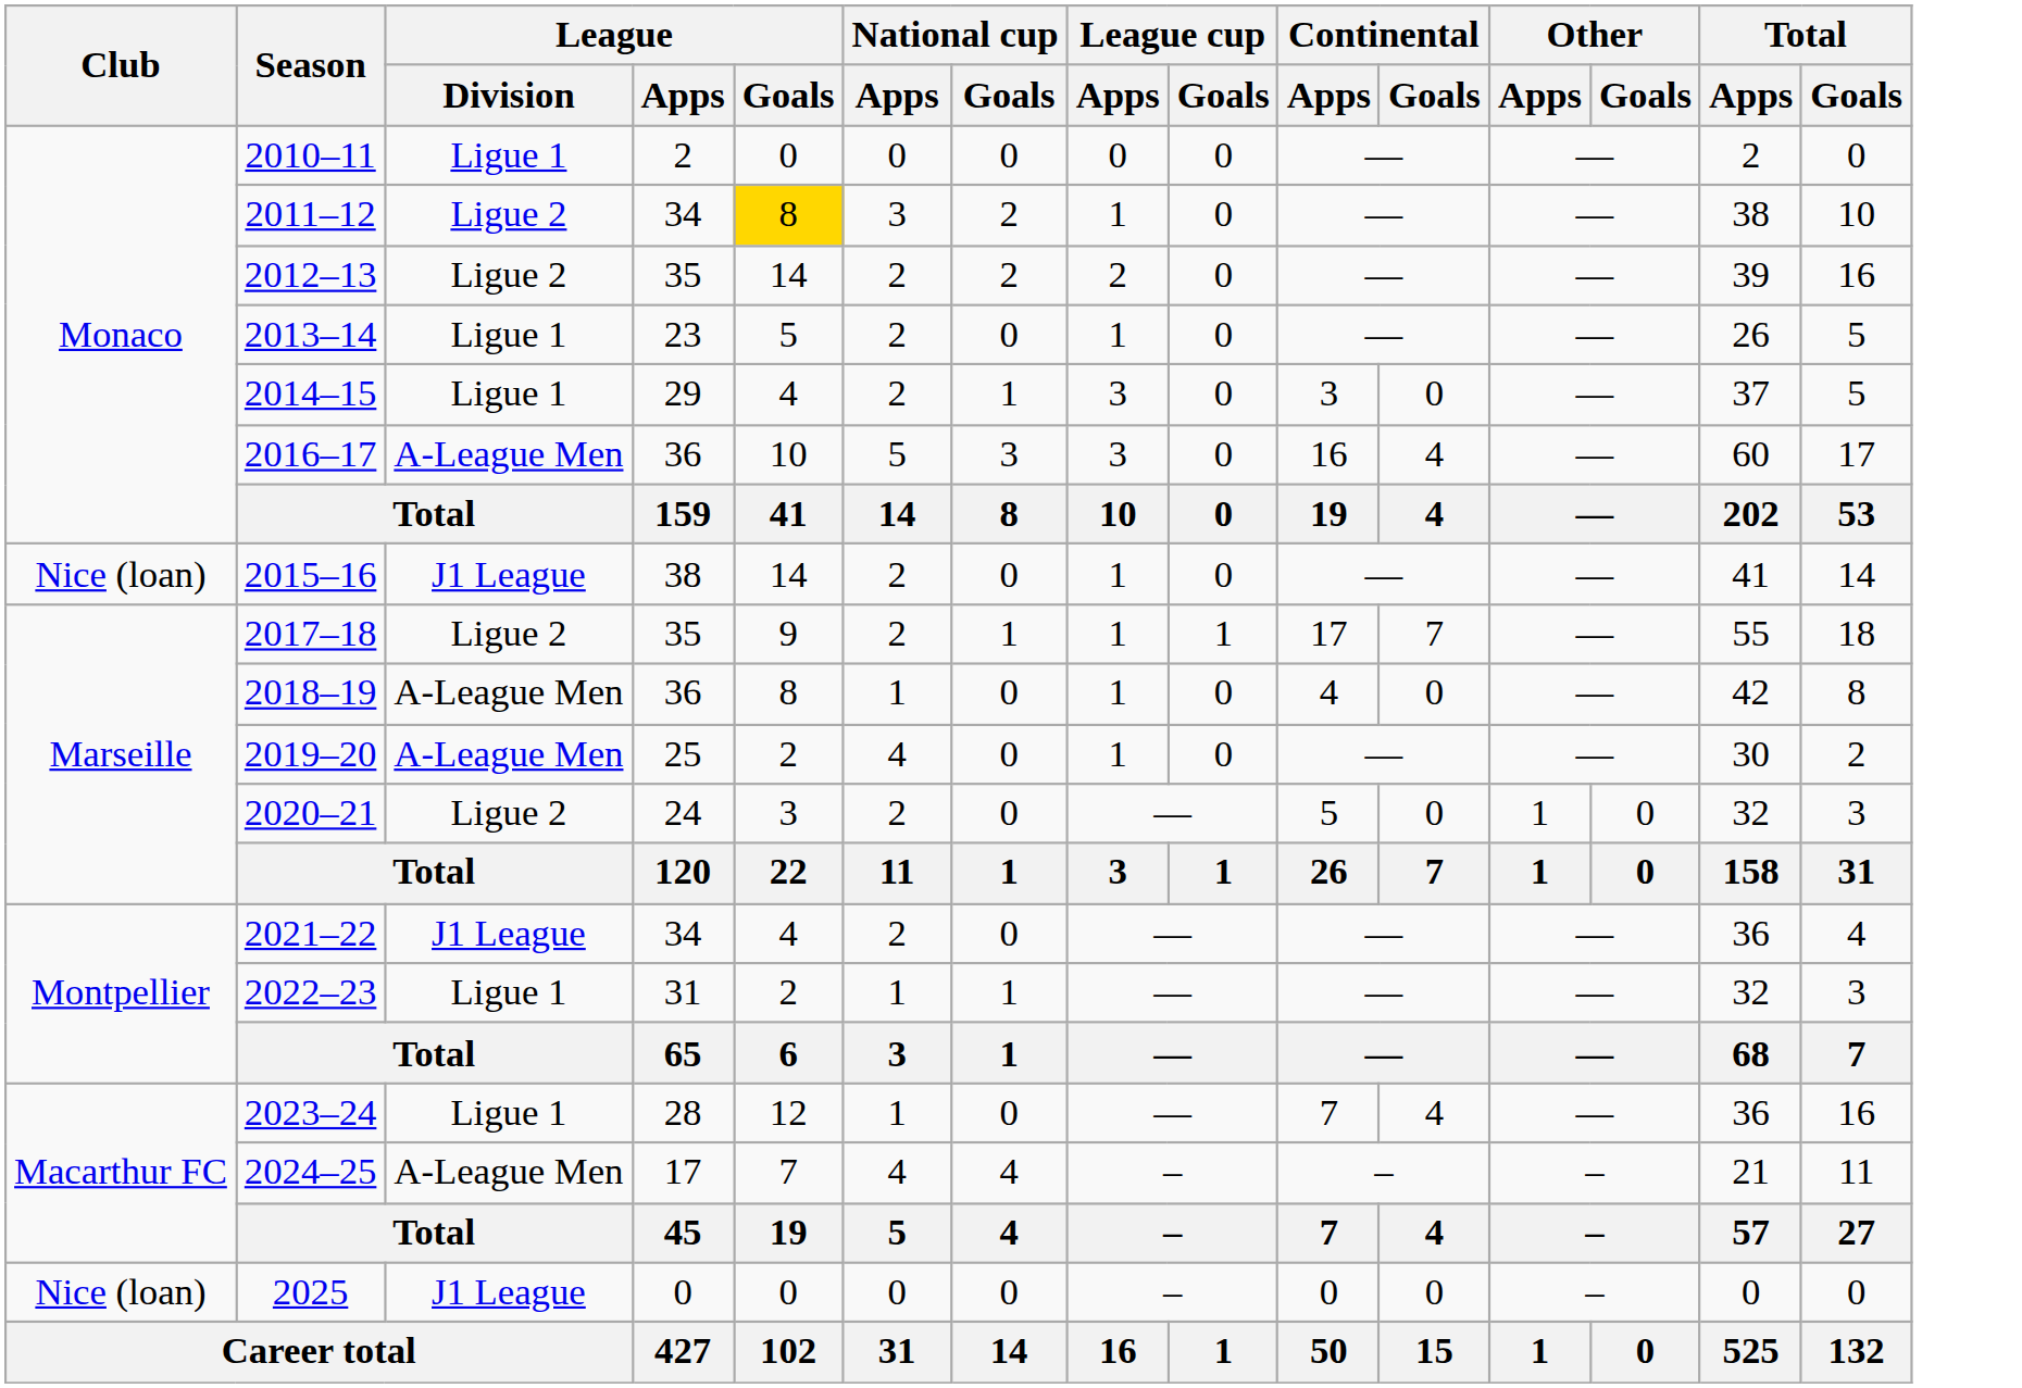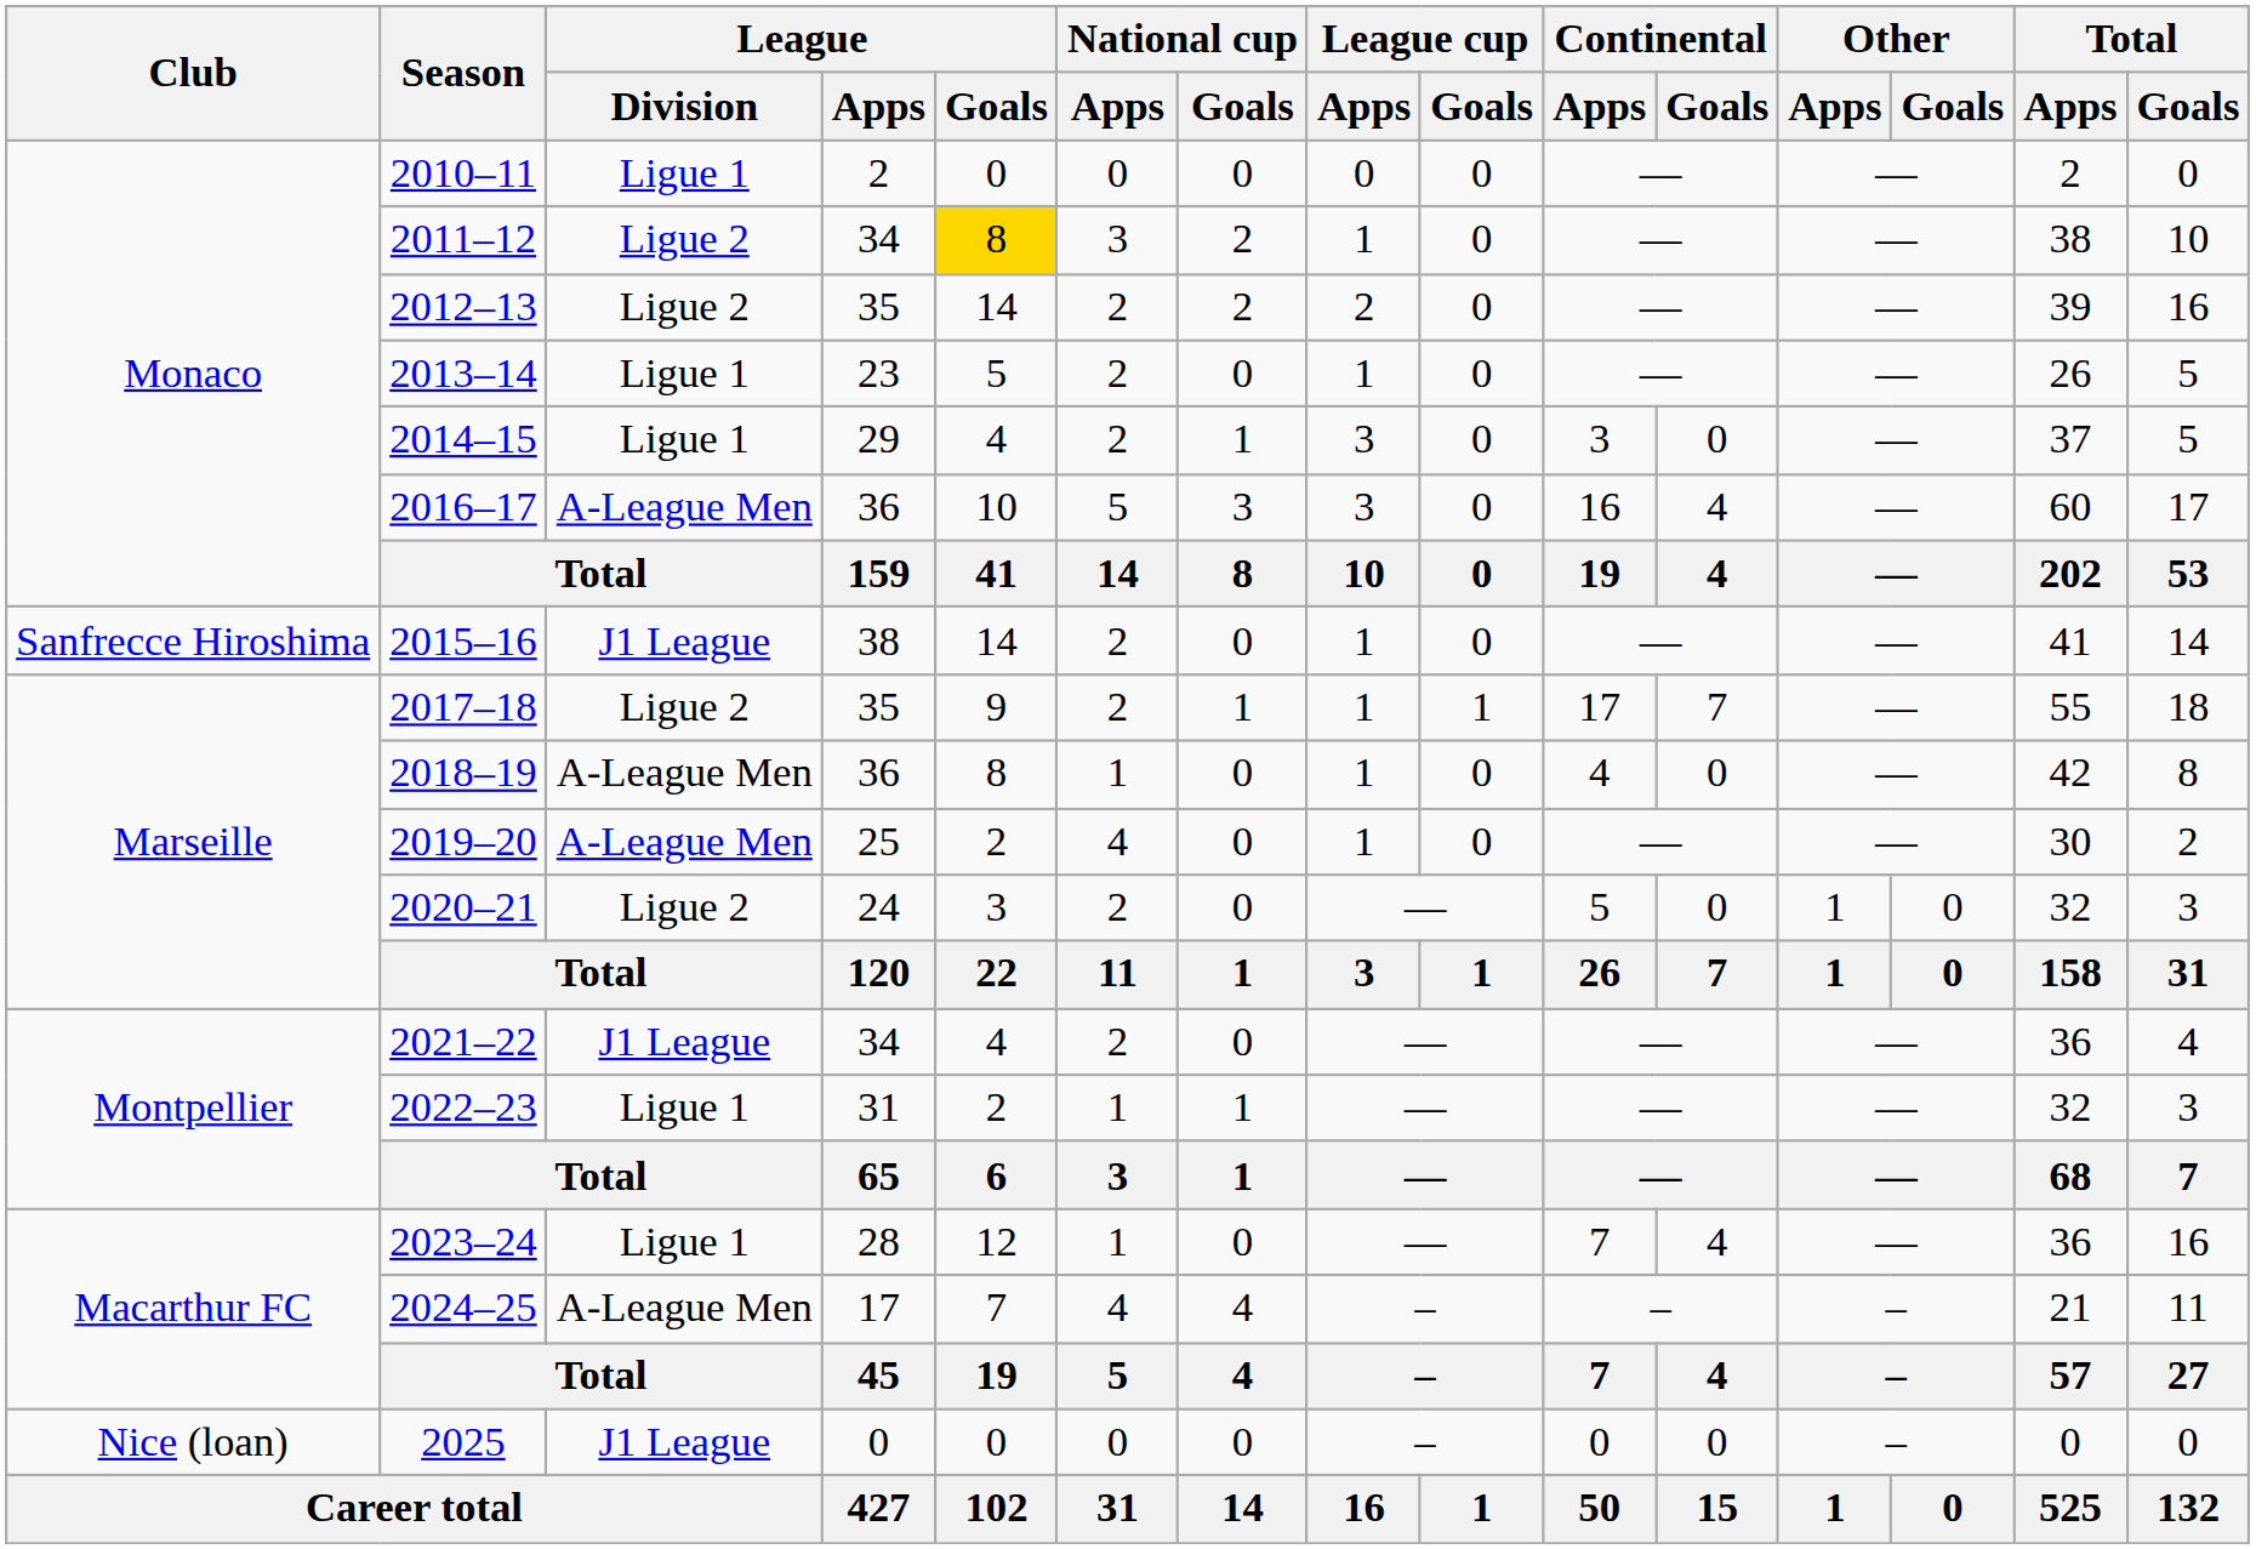 <table class="wikitable" style="text-align: center;">
 <tr>
 <th rowspan=2>Club</th>
 <th rowspan=2>Season</th>
 <th colspan=3>League</th>
 <th colspan=2>National cup</th>
 <th colspan=2>League cup</th>
 <th colspan=2>Continental</th>
 <th colspan=2>Other</th>
 <th colspan=2>Total</th>
 </tr>
 <tr>
 <th>Division</th>
 <th>Apps</th>
 <th>Goals</th>
 <th>Apps</th>
 <th>Goals</th>
 <th>Apps</th>
 <th>Goals</th>
 <th>Apps</th>
 <th>Goals</th>
 <th>Apps</th>
 <th>Goals</th>
 <th>Apps</th>
 <th>Goals</th>
 </tr>
 <tr>
 <td rowspan=7><a href='#'>Monaco</a></td>
 <td><a href='#'>2010–11</a></td>
 <td><a href='#'>Ligue 1</a></td>
 <td>2</td>
 <td>0</td>
 <td>0</td>
 <td>0</td>
 <td>0</td>
 <td>0</td>
 <td colspan=2>—</td>
 <td colspan=2>—</td>
 <td>2</td>
 <td>0</td>
 </tr>
 <tr>
 <td><a href='#'>2011–12</a></td>
 <td><a href='#'>Ligue 2</a></td>
 <td>34</td>
 <td style="background: gold;">8</td>
 <td>3</td>
 <td>2</td>
 <td>1</td>
 <td>0</td>
 <td colspan=2>—</td>
 <td colspan=2>—</td>
 <td>38</td>
 <td>10</td>
 </tr>
 <tr>
 <td><a href='#'>2012–13</a></td>
 <td>Ligue 2</td>
 <td>35</td>
 <td>14</td>
 <td>2</td>
 <td>2</td>
 <td>2</td>
 <td>0</td>
 <td colspan=2>—</td>
 <td colspan=2>—</td>
 <td>39</td>
 <td>16</td>
 </tr>
 <tr>
 <td><a href='#'>2013–14</a></td>
 <td>Ligue 1</td>
 <td>23</td>
 <td>5</td>
 <td>2</td>
 <td>0</td>
 <td>1</td>
 <td>0</td>
 <td colspan=2>—</td>
 <td colspan=2>—</td>
 <td>26</td>
 <td>5</td>
 </tr>
 <tr>
 <td><a href='#'>2014–15</a></td>
 <td>Ligue 1</td>
 <td>29</td>
 <td>4</td>
 <td>2</td>
 <td>1</td>
 <td>3</td>
 <td>0</td>
 <td>3</td>
 <td>0</td>
 <td colspan=2>—</td>
 <td>37</td>
 <td>5</td>
 </tr>
 <tr>
 <td><a href='#'>2016–17</a></td>
 <td><a href='#'>A-League Men</a></td>
 <td>36</td>
 <td>10</td>
 <td>5</td>
 <td>3</td>
 <td>3</td>
 <td>0</td>
 <td>16</td>
 <td>4</td>
 <td colspan=2>—</td>
 <td>60</td>
 <td>17</td>
 </tr>
 <tr>
 <th colspan=2>Total</th>
 <th>159</th>
 <th>41</th>
 <th>14</th>
 <th>8</th>
 <th>10</th>
 <th>0</th>
 <th>19</th>
 <th>4</th>
 <th colspan=2>—</th>
 <th>202</th>
 <th>53</th>
 </tr>
 <tr>
-<td><a href='#'>Nice</a> (loan)</td>
+<td><a href='#'>Sanfrecce Hiroshima</a></td>
 <td><a href='#'>2015–16</a></td>
 <td><a href='#'>J1 League</a></td>
 <td>38</td>
 <td>14</td>
 <td>2</td>
 <td>0</td>
 <td>1</td>
 <td>0</td>
 <td colspan=2>—</td>
 <td colspan=2>—</td>
 <td>41</td>
 <td>14</td>
 </tr>
 <tr>
 <td rowspan=5><a href='#'>Marseille</a></td>
 <td><a href='#'>2017–18</a></td>
 <td>Ligue 2</td>
 <td>35</td>
 <td>9</td>
 <td>2</td>
 <td>1</td>
 <td>1</td>
 <td>1</td>
 <td>17</td>
 <td>7</td>
 <td colspan=2>—</td>
 <td>55</td>
 <td>18</td>
 </tr>
 <tr>
 <td><a href='#'>2018–19</a></td>
 <td>A-League Men</td>
 <td>36</td>
 <td>8</td>
 <td>1</td>
 <td>0</td>
 <td>1</td>
 <td>0</td>
 <td>4</td>
 <td>0</td>
 <td colspan=2>—</td>
 <td>42</td>
 <td>8</td>
 </tr>
 <tr>
 <td><a href='#'>2019–20</a></td>
 <td><a href='#'>A-League Men</a></td>
 <td>25</td>
 <td>2</td>
 <td>4</td>
 <td>0</td>
 <td>1</td>
 <td>0</td>
 <td colspan=2>—</td>
 <td colspan=2>—</td>
 <td>30</td>
 <td>2</td>
 </tr>
 <tr>
 <td><a href='#'>2020–21</a></td>
 <td>Ligue 2</td>
 <td>24</td>
 <td>3</td>
 <td>2</td>
 <td>0</td>
 <td colspan=2>—</td>
 <td>5</td>
 <td>0</td>
 <td>1</td>
 <td>0</td>
 <td>32</td>
 <td>3</td>
 </tr>
 <tr>
 <th colspan=2>Total</th>
 <th>120</th>
 <th>22</th>
 <th>11</th>
 <th>1</th>
 <th>3</th>
 <th>1</th>
 <th>26</th>
 <th>7</th>
 <th>1</th>
 <th>0</th>
 <th>158</th>
 <th>31</th>
 </tr>
 <tr>
 <td rowspan=3><a href='#'>Montpellier</a></td>
 <td><a href='#'>2021–22</a></td>
 <td><a href='#'>J1 League</a></td>
 <td>34</td>
 <td>4</td>
 <td>2</td>
 <td>0</td>
 <td colspan=2>—</td>
 <td colspan=2>—</td>
 <td colspan=2>—</td>
 <td>36</td>
 <td>4</td>
 </tr>
 <tr>
 <td><a href='#'>2022–23</a></td>
 <td>Ligue 1</td>
 <td>31</td>
 <td>2</td>
 <td>1</td>
 <td>1</td>
 <td colspan=2>—</td>
 <td colspan=2>—</td>
 <td colspan=2>—</td>
 <td>32</td>
 <td>3</td>
 </tr>
 <tr>
 <th colspan=2>Total</th>
 <th>65</th>
 <th>6</th>
 <th>3</th>
 <th>1</th>
 <th colspan=2>—</th>
 <th colspan=2>—</th>
 <th colspan=2>—</th>
 <th>68</th>
 <th>7</th>
 </tr>
 <tr>
 <td rowspan=3><a href='#'>Macarthur FC</a></td>
 <td><a href='#'>2023–24</a></td>
 <td>Ligue 1</td>
 <td>28</td>
 <td>12</td>
 <td>1</td>
 <td>0</td>
 <td colspan=2>—</td>
 <td>7</td>
 <td>4</td>
 <td colspan=2>—</td>
 <td>36</td>
 <td>16</td>
 </tr>
 <tr>
 <td><a href='#'>2024–25</a></td>
 <td>A-League Men</td>
 <td>17</td>
 <td>7</td>
 <td>4</td>
 <td>4</td>
 <td colspan=2>–</td>
 <td colspan=2>–</td>
 <td colspan=2>–</td>
 <td>21</td>
 <td>11</td>
 </tr>
 <tr>
 <th colspan=2>Total</th>
 <th>45</th>
 <th>19</th>
 <th>5</th>
 <th>4</th>
 <th colspan=2>–</th>
 <th>7</th>
 <th>4</th>
 <th colspan=2>–</th>
 <th>57</th>
 <th>27</th>
 </tr>
 <tr>
 <td><a href='#'>Nice</a> (loan)</td>
 <td><a href='#'>2025</a></td>
 <td><a href='#'>J1 League</a></td>
 <td>0</td>
 <td>0</td>
 <td>0</td>
 <td>0</td>
 <td colspan=2>–</td>
 <td>0</td>
 <td>0</td>
 <td colspan=2>–</td>
 <td>0</td>
 <td>0</td>
 </tr>
 <tr>
 <th colspan=3>Career total</th>
 <th>427</th>
 <th>102</th>
 <th>31</th>
 <th>14</th>
 <th>16</th>
 <th>1</th>
 <th>50</th>
 <th>15</th>
 <th>1</th>
 <th>0</th>
 <th>525</th>
 <th>132</th>
 </tr>
 </table>
